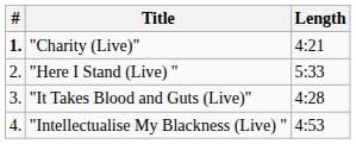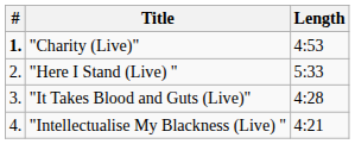 <table class="wikitable">
 <tr>
 <th>#</th>
 <th>Title</th>
 <th>Length</th>
 </tr>
 <tr>
 <td><strong>1.</strong></td>
 <td>"Charity (Live)"</td>
-<td>4:21</td>
+<td>4:53</td>
 </tr>
 <tr>
 <td>2.</td>
 <td>"Here I Stand (Live) "</td>
 <td>5:33</td>
 </tr>
 <tr>
 <td>3.</td>
 <td>"It Takes Blood and Guts (Live)"</td>
 <td>4:28</td>
 </tr>
 <tr>
 <td>4.</td>
 <td>"Intellectualise My Blackness (Live) "</td>
-<td>4:53</td>
+<td>4:21</td>
 </tr>
 </table>
